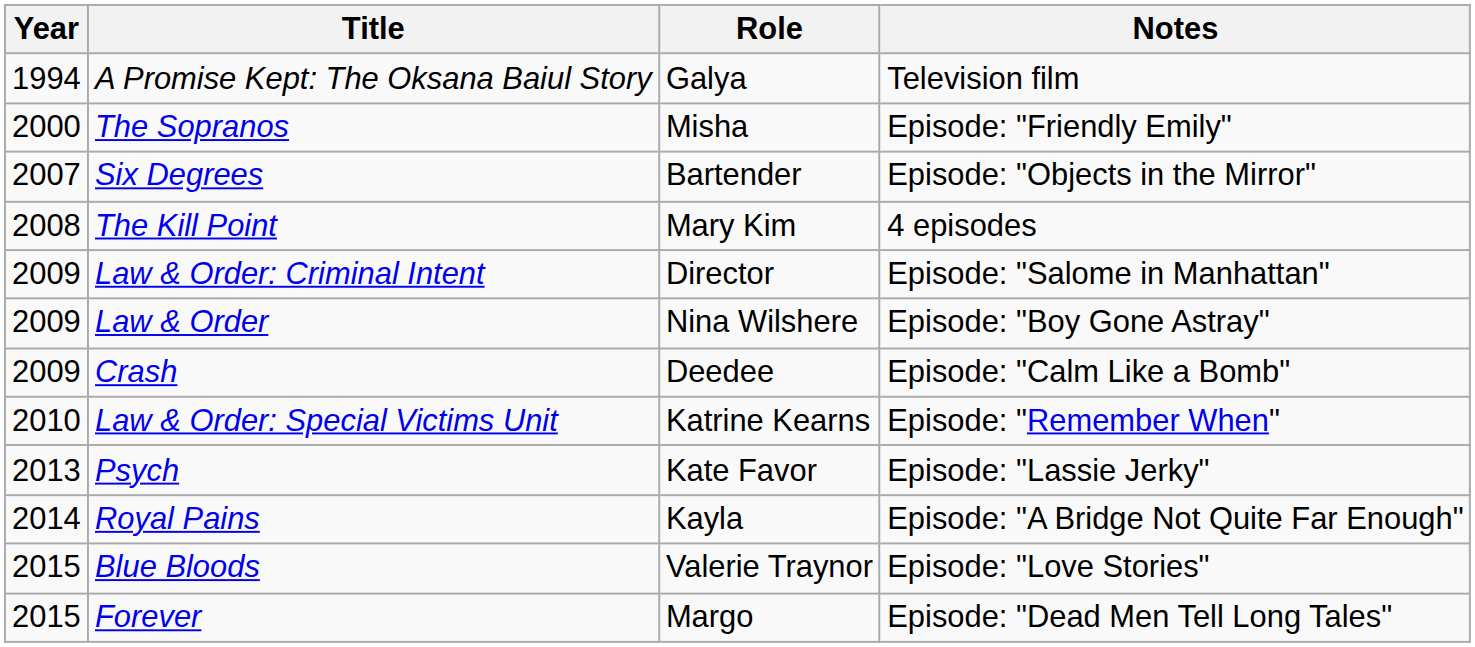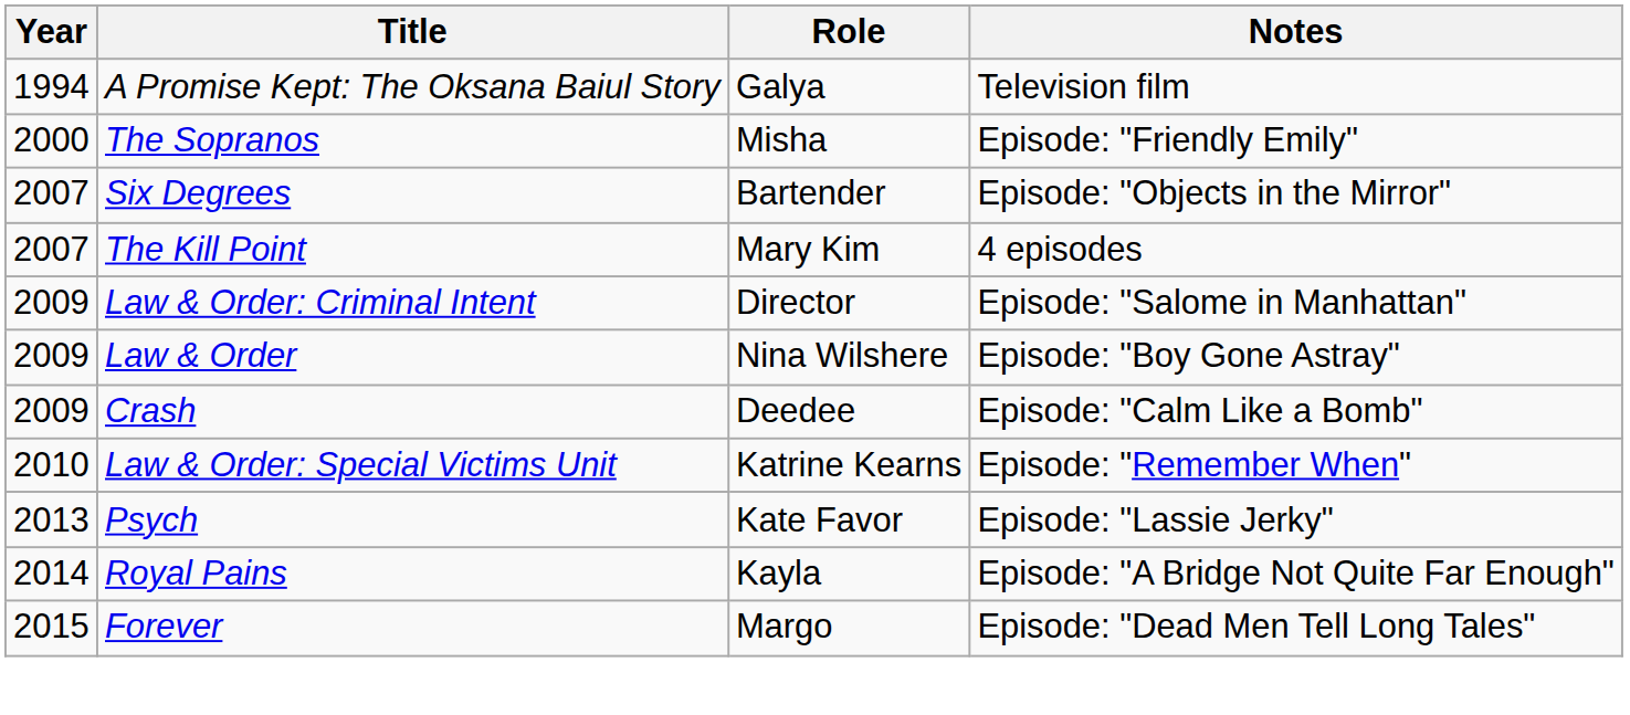 <table class="wikitable sortable">
 <tr>
 <th>Year</th>
 <th>Title</th>
 <th>Role</th>
 <th>Notes</th>
 </tr>
 <tr>
 <td>1994</td>
 <td><em>A Promise Kept: The Oksana Baiul Story</em></td>
 <td>Galya</td>
 <td>Television film</td>
 </tr>
 <tr>
 <td>2000</td>
 <td><em><a href='#'>The Sopranos</a></em></td>
 <td>Misha</td>
 <td>Episode: "Friendly Emily"</td>
 </tr>
 <tr>
 <td>2007</td>
 <td><a href='#'><em>Six Degrees</em></a></td>
 <td>Bartender</td>
 <td>Episode: "Objects in the Mirror"</td>
 </tr>
 <tr>
-<td>2008</td>
+<td>2007</td>
 <td><em><a href='#'>The Kill Point</a></em></td>
 <td>Mary Kim</td>
 <td>4 episodes</td>
 </tr>
 <tr>
 <td>2009</td>
 <td><em><a href='#'>Law & Order: Criminal Intent</a></em></td>
 <td>Director</td>
 <td>Episode: "Salome in Manhattan"</td>
 </tr>
 <tr>
 <td>2009</td>
 <td><em><a href='#'>Law & Order</a></em></td>
 <td>Nina Wilshere</td>
 <td>Episode: "Boy Gone Astray"</td>
 </tr>
 <tr>
 <td>2009</td>
 <td><a href='#'><em>Crash</em></a></td>
 <td>Deedee</td>
 <td>Episode: "Calm Like a Bomb"</td>
 </tr>
 <tr>
 <td>2010</td>
 <td><em><a href='#'>Law & Order: Special Victims Unit</a></em></td>
 <td>Katrine Kearns</td>
 <td>Episode: "<a href='#'>Remember When</a>"</td>
 </tr>
 <tr>
 <td>2013</td>
 <td><em><a href='#'>Psych</a></em></td>
 <td>Kate Favor</td>
 <td>Episode: "Lassie Jerky"</td>
 </tr>
 <tr>
 <td>2014</td>
 <td><em><a href='#'>Royal Pains</a></em></td>
 <td>Kayla</td>
 <td>Episode: "A Bridge Not Quite Far Enough"</td>
 </tr>
 <tr>
 <td>2015</td>
-<td><a href='#'><em>Blue Bloods</em></a></td>
-<td>Valerie Traynor</td>
-<td>Episode: "Love Stories"</td>
-</tr>
-<tr>
-<td>2015</td>
 <td><a href='#'><em>Forever</em></a></td>
 <td>Margo</td>
 <td>Episode: "Dead Men Tell Long Tales"</td>
 </tr>
 </table>
